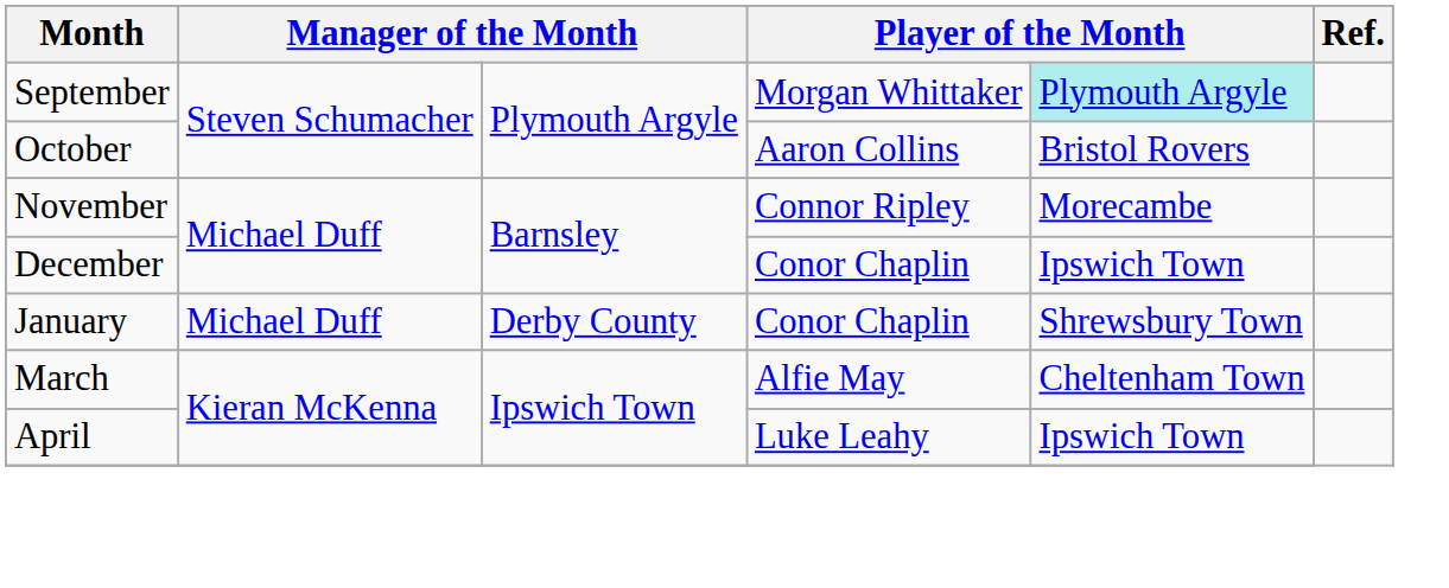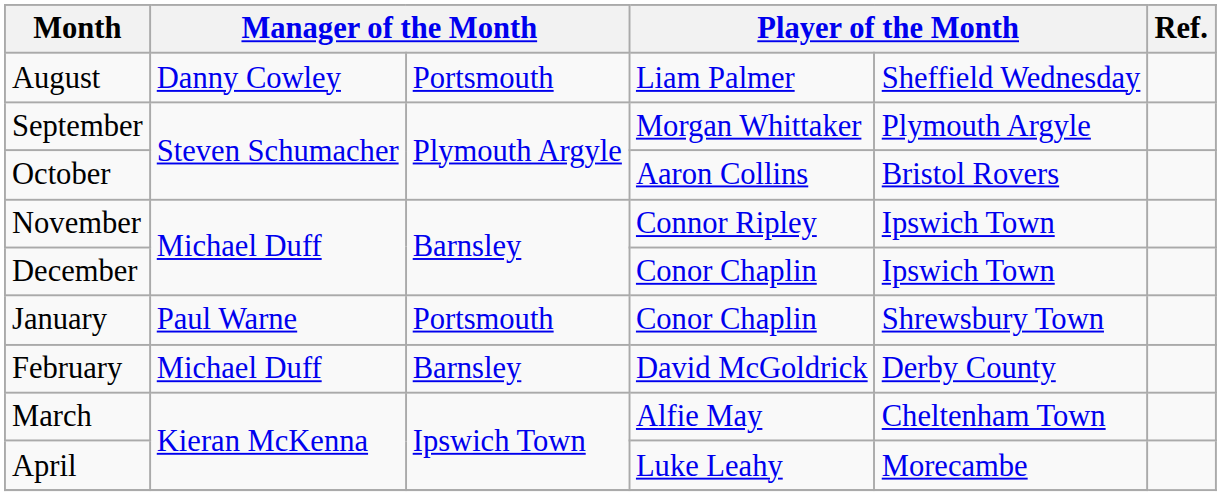 <table class="wikitable">
 <tr>
 <th rowspan="1">Month</th>
 <th colspan="2"><a href='#'>Manager of the Month</a></th>
 <th colspan="2"><a href='#'>Player of the Month</a></th>
 <th rowspan="1">Ref.</th>
 </tr>
 <tr>
+<td>August</td>
+<td> <a href='#'>Danny Cowley</a></td>
+<td><a href='#'>Portsmouth</a></td>
+<td> <a href='#'>Liam Palmer</a></td>
+<td><a href='#'>Sheffield Wednesday</a></td>
+<td></td>
+</tr>
+<tr>
 <td>September</td>
 <td rowspan="2"> <a href='#'>Steven Schumacher</a></td>
 <td rowspan="2"><a href='#'>Plymouth Argyle</a></td>
 <td> <a href='#'>Morgan Whittaker</a></td>
-<td style="background: paleturquoise;"><a href='#'>Plymouth Argyle</a></td>
+<td><a href='#'>Plymouth Argyle</a></td>
 <td></td>
 </tr>
 <tr>
 <td>October</td>
 <td> <a href='#'>Aaron Collins</a></td>
 <td><a href='#'>Bristol Rovers</a></td>
 <td></td>
 </tr>
 <tr>
 <td>November</td>
 <td rowspan="2"> <a href='#'>Michael Duff</a></td>
 <td rowspan="2"><a href='#'>Barnsley</a></td>
 <td> <a href='#'>Connor Ripley</a></td>
-<td><a href='#'>Morecambe</a></td>
+<td><a href='#'>Ipswich Town</a></td>
 <td></td>
 </tr>
 <tr>
 <td>December</td>
 <td> <a href='#'>Conor Chaplin</a></td>
 <td><a href='#'>Ipswich Town</a></td>
 <td></td>
 </tr>
 <tr>
 <td>January</td>
-<td> <a href='#'>Michael Duff</a></td>
-<td><a href='#'>Derby County</a></td>
+<td> <a href='#'>Paul Warne</a></td>
+<td><a href='#'>Portsmouth</a></td>
 <td> <a href='#'>Conor Chaplin</a></td>
 <td><a href='#'>Shrewsbury Town</a></td>
+<td></td>
+</tr>
+<tr>
+<td>February</td>
+<td> <a href='#'>Michael Duff</a></td>
+<td><a href='#'>Barnsley</a></td>
+<td> <a href='#'>David McGoldrick</a></td>
+<td><a href='#'>Derby County</a></td>
 <td></td>
 </tr>
 <tr>
 <td>March</td>
 <td rowspan="2"> <a href='#'>Kieran McKenna</a></td>
 <td rowspan="2"><a href='#'>Ipswich Town</a></td>
 <td> <a href='#'>Alfie May</a></td>
 <td><a href='#'>Cheltenham Town</a></td>
 <td></td>
 </tr>
 <tr>
 <td>April</td>
 <td> <a href='#'>Luke Leahy</a></td>
-<td><a href='#'>Ipswich Town</a></td>
+<td><a href='#'>Morecambe</a></td>
 </tr>
 <tr>
 </tr>
 </table>
